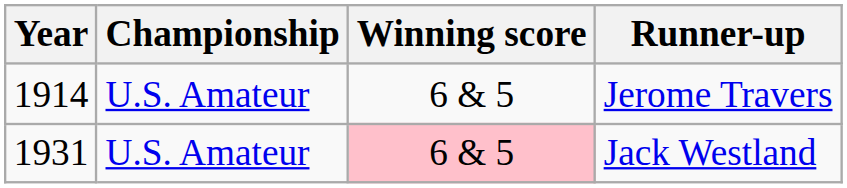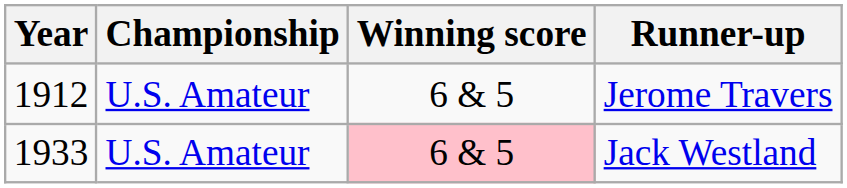 <table class="wikitable">
 <tr>
 <th>Year</th>
 <th>Championship</th>
 <th>Winning score</th>
 <th>Runner-up</th>
 </tr>
 <tr>
-<td>1914</td>
+<td>1912</td>
 <td><a href='#'>U.S. Amateur</a></td>
 <td align=center>6 & 5</td>
 <td> <a href='#'>Jerome Travers</a></td>
 </tr>
 <tr>
-<td>1931</td>
+<td>1933</td>
 <td><a href='#'>U.S. Amateur</a></td>
 <td align=center style="background: pink;">6 & 5</td>
 <td> <a href='#'>Jack Westland</a></td>
 </tr>
 </table>
